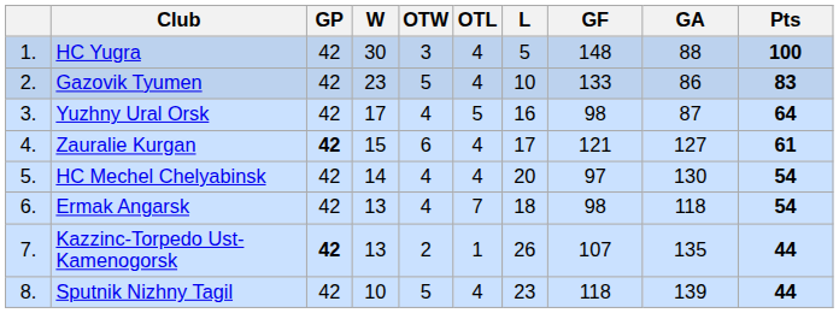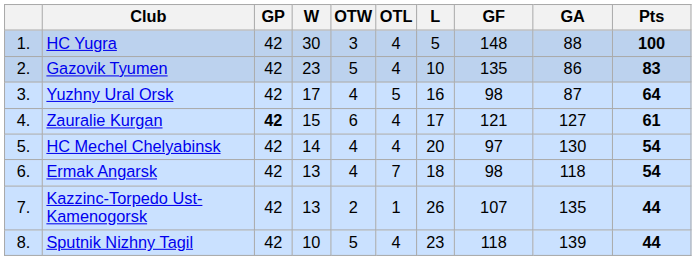 <table class="wikitable">
 <tr>
 <th width="30"></th>
 <th width="200">Club</th>
 <th width="30">GP</th>
 <th width="30">W</th>
 <th width="30">OTW</th>
 <th width="30">OTL</th>
 <th width="30">L</th>
 <th width="70">GF</th>
 <th width="70">GA</th>
 <th width="70">Pts</th>
 </tr>
 <tr bgcolor="#BCD2EE" align="center">
 <td>1.</td>
 <td align="left"><a href='#'>HC Yugra</a></td>
 <td>42</td>
 <td>30</td>
 <td>3</td>
 <td>4</td>
 <td>5</td>
 <td>148</td>
 <td>88</td>
 <td><strong>100</strong></td>
 </tr>
 <tr bgcolor="#BCD2EE" align="center">
 <td>2.</td>
 <td align="left"><a href='#'>Gazovik Tyumen</a></td>
 <td>42</td>
 <td>23</td>
 <td>5</td>
 <td>4</td>
 <td>10</td>
-<td>133</td>
+<td>135</td>
 <td>86</td>
 <td><strong>83</strong></td>
 </tr>
 <tr bgcolor="#CAE1FF" align="center">
 <td>3.</td>
 <td align="left"><a href='#'>Yuzhny Ural Orsk</a></td>
 <td>42</td>
 <td>17</td>
 <td>4</td>
 <td>5</td>
 <td>16</td>
 <td>98</td>
 <td>87</td>
 <td><strong>64</strong></td>
 </tr>
 <tr bgcolor="#CAE1FF" align="center">
 <td>4.</td>
 <td align="left"><a href='#'>Zauralie Kurgan</a></td>
 <td><strong>42</strong></td>
 <td>15</td>
 <td>6</td>
 <td>4</td>
 <td>17</td>
 <td>121</td>
 <td>127</td>
 <td><strong>61</strong></td>
 </tr>
 <tr bgcolor="#CAE1FF" align="center">
 <td>5.</td>
 <td align="left"><a href='#'>HC Mechel Chelyabinsk</a></td>
 <td>42</td>
 <td>14</td>
 <td>4</td>
 <td>4</td>
 <td>20</td>
 <td>97</td>
 <td>130</td>
 <td><strong>54</strong></td>
 </tr>
 <tr bgcolor="#CAE1FF" align="center">
 <td>6.</td>
 <td align="left"><a href='#'>Ermak Angarsk</a></td>
 <td>42</td>
 <td>13</td>
 <td>4</td>
 <td>7</td>
 <td>18</td>
 <td>98</td>
 <td>118</td>
 <td><strong>54</strong></td>
 </tr>
 <tr bgcolor="#CAE1FF" align="center">
 <td>7.</td>
 <td align="left"><a href='#'>Kazzinc-Torpedo Ust-Kamenogorsk</a></td>
-<td><strong>42</strong></td>
+<td>42</td>
 <td>13</td>
 <td>2</td>
 <td>1</td>
 <td>26</td>
 <td>107</td>
 <td>135</td>
 <td><strong>44</strong></td>
 </tr>
 <tr bgcolor="#CAE1FF" align="center">
 <td>8.</td>
 <td align="left"><a href='#'>Sputnik Nizhny Tagil</a></td>
 <td>42</td>
 <td>10</td>
 <td>5</td>
 <td>4</td>
 <td>23</td>
 <td>118</td>
 <td>139</td>
 <td><strong>44</strong></td>
 </tr>
 </table>
